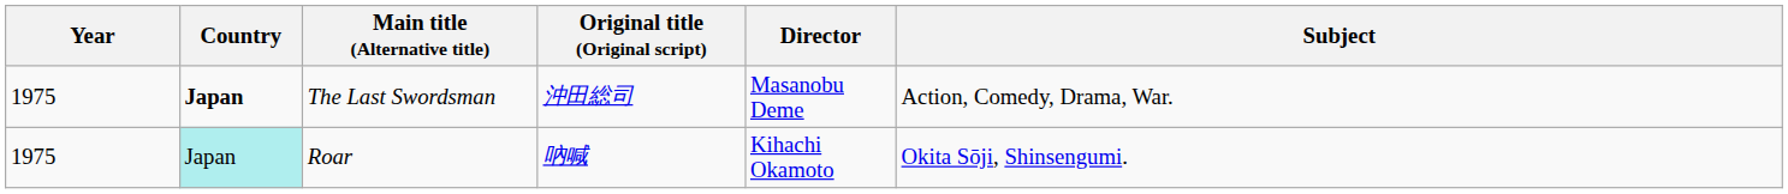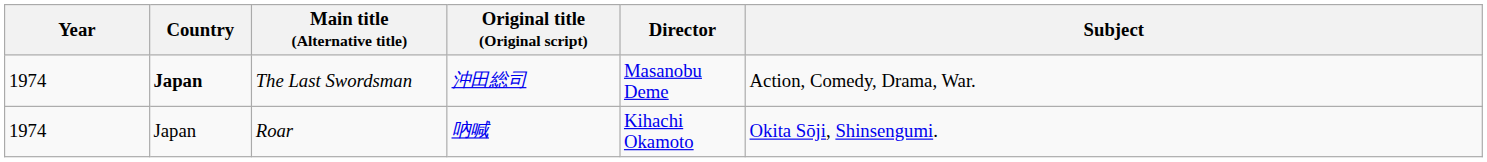 <table class="wikitable sortable" style="width:100%;">
 <tr>
 <th>Year</th>
 <th width= 80>Country</th>
 <th class="unsortable" style="width:160px;">Main title<br><small>(Alternative title)</small></th>
 <th class="unsortable" style="width:140px;">Original title<br><small>(Original script)</small></th>
 <th width=100>Director</th>
 <th class="unsortable">Subject</th>
 </tr>
 <tr>
-<td>1975</td>
+<td>1974</td>
 <td><strong>Japan</strong></td>
 <td><em>The Last Swordsman</em></td>
 <td><em><a href='#'>沖田総司</a></em></td>
 <td><a href='#'>Masanobu Deme</a></td>
 <td>Action, Comedy, Drama, War.</td>
 </tr>
 <tr>
-<td>1975</td>
-<td style="background: paleturquoise;">Japan</td>
+<td>1974</td>
+<td>Japan</td>
 <td><em>Roar</em></td>
 <td><em><a href='#'>吶喊</a></em></td>
 <td><a href='#'>Kihachi Okamoto</a></td>
 <td><a href='#'>Okita Sōji</a>, <a href='#'>Shinsengumi</a>.</td>
 </tr>
 </table>
